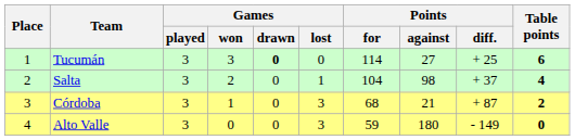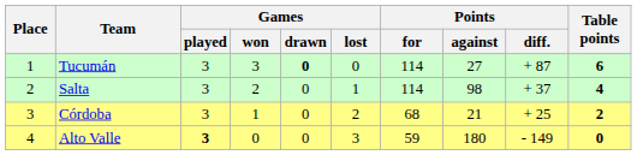 <table class="wikitable">
 <tr>
 <th rowspan=2 width="8%">Place</th>
 <th rowspan=2 width="20%">Team</th>
 <th colspan=4 width="32%">Games</th>
 <th colspan=3 width="30%">Points</th>
 <th rowspan=2 width="10%">Table<br>points</th>
 </tr>
 <tr>
 <th width="8%">played</th>
 <th width="8%">won</th>
 <th width="8%">drawn</th>
 <th width="8%">lost</th>
 <th width="10%">for</th>
 <th width="10%">against</th>
 <th width="10%">diff.</th>
 </tr>
 <tr align=center style="background: #ccffcc;">
 <td>1</td>
 <td align=left><a href='#'>Tucumán</a></td>
 <td>3</td>
 <td>3</td>
 <td><strong>0</strong></td>
 <td>0</td>
 <td>114</td>
 <td>27</td>
-<td>+ 25</td>
+<td>+ 87</td>
 <td><strong>6</strong></td>
 </tr>
 <tr align=center style="background: #ccffcc;">
 <td>2</td>
 <td align=left><a href='#'>Salta</a></td>
 <td>3</td>
 <td>2</td>
 <td>0</td>
 <td>1</td>
-<td>104</td>
+<td>114</td>
 <td>98</td>
 <td>+ 37</td>
 <td><strong>4</strong></td>
 </tr>
 <tr align=center style="background: #FFFF88;">
 <td>3</td>
 <td align=left><a href='#'>Córdoba</a></td>
 <td>3</td>
 <td>1</td>
 <td>0</td>
-<td>3</td>
+<td>2</td>
 <td>68</td>
 <td>21</td>
-<td>+ 87</td>
+<td>+ 25</td>
 <td><strong>2</strong></td>
 </tr>
 <tr align=center style="background: #FFFF88;">
 <td>4</td>
 <td align=left><a href='#'>Alto Valle</a></td>
-<td>3</td>
+<td><strong>3</strong></td>
 <td>0</td>
 <td>0</td>
 <td>3</td>
 <td>59</td>
 <td>180</td>
 <td>- 149</td>
 <td><strong>0</strong></td>
 </tr>
 </table>
